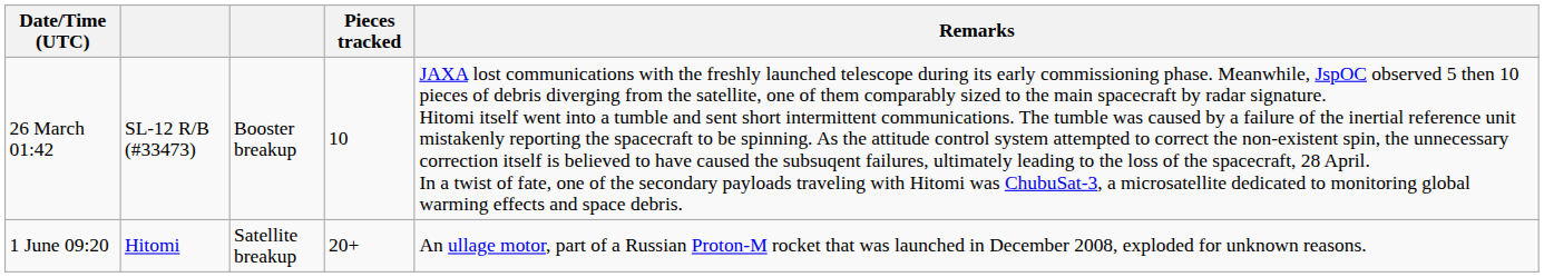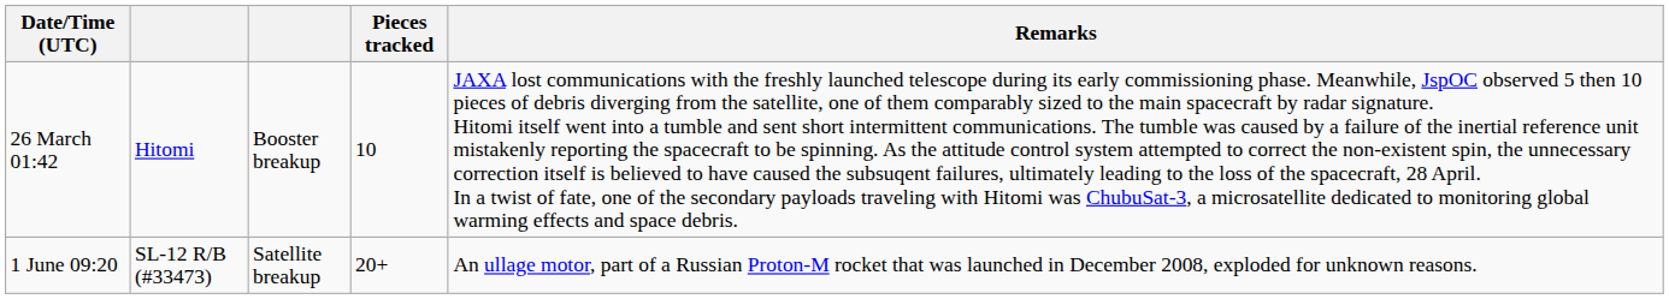 <table class="wikitable" style="width:100%;">
 <tr>
 <th>Date/Time (UTC)</th>
 <th></th>
 <th></th>
 <th>Pieces tracked</th>
 <th>Remarks</th>
 </tr>
 <tr>
 <td>26 March 01:42</td>
-<td>SL-12 R/B (#33473)</td>
+<td><a href='#'>Hitomi</a></td>
 <td>Booster breakup</td>
 <td>10</td>
 <td><a href='#'>JAXA</a> lost communications with the freshly launched telescope during its early commissioning phase. Meanwhile, <a href='#'>JspOC</a> observed 5 then 10 pieces of debris diverging from the satellite, one of them comparably sized to the main spacecraft by radar signature.<br>Hitomi itself went into a tumble and sent short intermittent communications. The tumble was caused by a failure of the inertial reference unit mistakenly reporting the spacecraft to be spinning. As the attitude control system attempted to correct the non-existent spin, the unnecessary correction itself is believed to have caused the subsuqent failures, ultimately leading to the loss of the spacecraft, 28 April. <br>In a twist of fate, one of the secondary payloads traveling with Hitomi was <a href='#'>ChubuSat-3</a>, a microsatellite dedicated to monitoring global warming effects and space debris.</td>
 </tr>
 <tr>
 <td>1 June 09:20  </td>
-<td><a href='#'>Hitomi</a></td>
+<td>SL-12 R/B (#33473)</td>
 <td>Satellite breakup</td>
 <td>20+ </td>
 <td>An <a href='#'>ullage motor</a>, part of a Russian <a href='#'>Proton-M</a> rocket that was launched in December 2008, exploded for unknown reasons.</td>
 </tr>
 </table>
